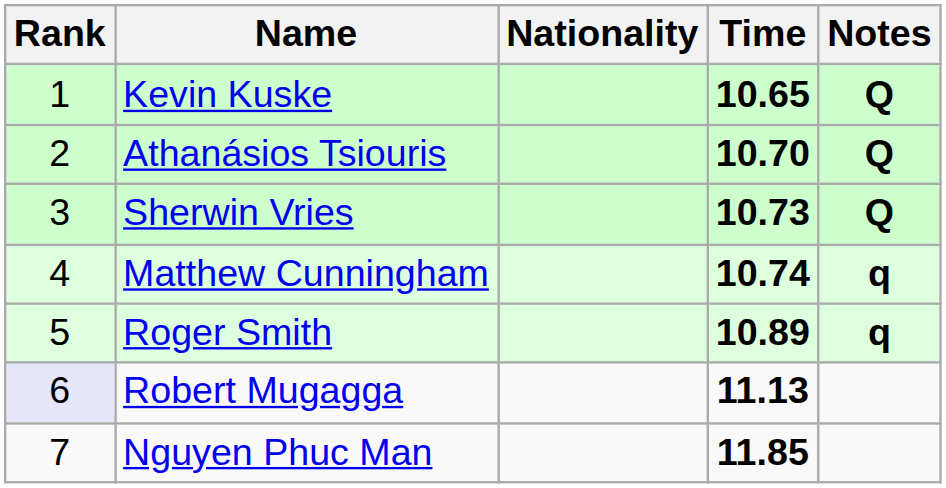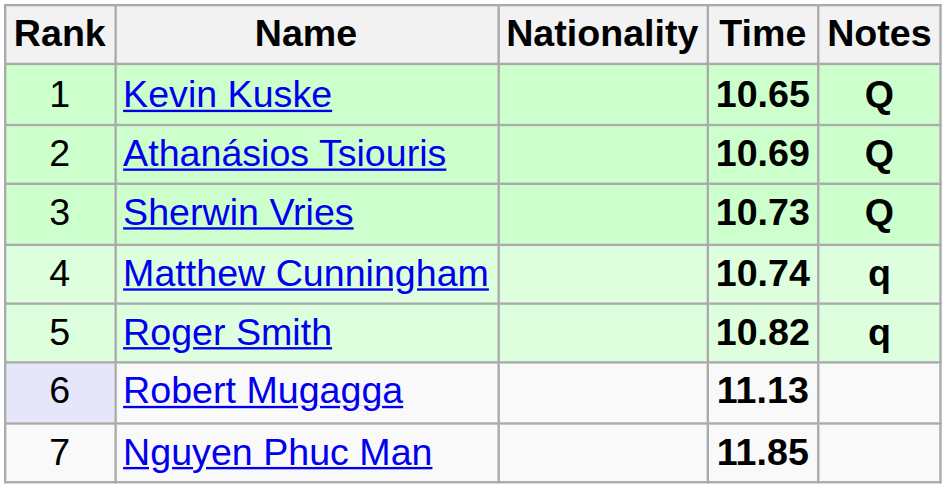 <table class="wikitable sortable" style="text-align:center">
 <tr>
 <th>Rank</th>
 <th>Name</th>
 <th>Nationality</th>
 <th>Time</th>
 <th>Notes</th>
 </tr>
 <tr bgcolor=ccffcc>
 <td>1</td>
 <td align=left><a href='#'>Kevin Kuske</a></td>
 <td align=left></td>
 <td><strong>10.65</strong></td>
 <td><strong>Q</strong></td>
 </tr>
 <tr bgcolor=ccffcc>
 <td>2</td>
 <td align=left><a href='#'>Athanásios Tsiouris</a></td>
 <td align=left></td>
-<td><strong>10.70</strong></td>
+<td><strong>10.69</strong></td>
 <td><strong>Q</strong></td>
 </tr>
 <tr bgcolor=ccffcc>
 <td>3</td>
 <td align=left><a href='#'>Sherwin Vries</a></td>
 <td align=left></td>
 <td><strong>10.73</strong></td>
 <td><strong>Q</strong></td>
 </tr>
 <tr bgcolor=ddffdd>
 <td>4</td>
 <td align=left><a href='#'>Matthew Cunningham</a></td>
 <td align=left></td>
 <td><strong>10.74</strong></td>
 <td><strong>q</strong></td>
 </tr>
 <tr bgcolor=ddffdd>
 <td>5</td>
 <td align=left><a href='#'>Roger Smith</a></td>
 <td align=left></td>
-<td><strong>10.89</strong></td>
+<td><strong>10.82</strong></td>
 <td><strong>q</strong></td>
 </tr>
 <tr>
 <td style="background: lavender;">6</td>
 <td align=left><a href='#'>Robert Mugagga</a></td>
 <td align=left></td>
 <td><strong>11.13</strong></td>
 <td></td>
 </tr>
 <tr>
 <td>7</td>
 <td align=left><a href='#'>Nguyen Phuc Man</a></td>
 <td align=left></td>
 <td><strong>11.85</strong></td>
 <td></td>
 </tr>
 </table>
